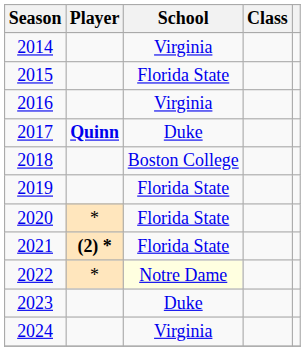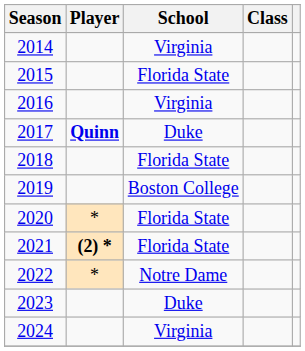 <table class="wikitable sortable" style="text-align: center;">
 <tr>
 <th>Season</th>
 <th>Player</th>
 <th>School</th>
 <th>Class</th>
 <th class="unsortable"></th>
 </tr>
 <tr>
 <td><a href='#'>2014</a></td>
 <td></td>
 <td><a href='#'>Virginia</a></td>
 <td></td>
 <td></td>
 </tr>
 <tr>
 <td><a href='#'>2015</a></td>
 <td></td>
 <td><a href='#'>Florida State</a></td>
 <td></td>
 <td></td>
 </tr>
 <tr>
 <td><a href='#'>2016</a></td>
 <td></td>
 <td><a href='#'>Virginia</a></td>
 <td></td>
 <td></td>
 </tr>
 <tr>
 <td><a href='#'>2017</a></td>
 <td><strong><a href='#'>Quinn</a></strong></td>
 <td><a href='#'>Duke</a></td>
 <td></td>
 <td></td>
 </tr>
 <tr>
 <td><a href='#'>2018</a></td>
 <td></td>
-<td><a href='#'>Boston College</a></td>
+<td><a href='#'>Florida State</a></td>
 <td></td>
 <td></td>
 </tr>
 <tr>
 <td><a href='#'>2019</a></td>
 <td></td>
-<td><a href='#'>Florida State</a></td>
+<td><a href='#'>Boston College</a></td>
 <td></td>
 <td></td>
 </tr>
 <tr>
 <td><a href='#'>2020</a></td>
 <td style="background-color:#FFE6BD"> *</td>
 <td><a href='#'>Florida State</a></td>
 <td></td>
 <td></td>
 </tr>
 <tr>
 <td><a href='#'>2021</a></td>
 <td style="background-color:#FFE6BD"><strong> (2) *</strong></td>
 <td><a href='#'>Florida State</a></td>
 <td></td>
 <td></td>
 </tr>
 <tr>
 <td><a href='#'>2022</a></td>
 <td style="background-color:#FFE6BD"> *</td>
-<td style="background: lightyellow;"><a href='#'>Notre Dame</a></td>
+<td><a href='#'>Notre Dame</a></td>
 <td></td>
 <td></td>
 </tr>
 <tr>
 <td><a href='#'>2023</a></td>
 <td></td>
 <td><a href='#'>Duke</a></td>
 <td></td>
 <td></td>
 </tr>
 <tr>
 <td><a href='#'>2024</a></td>
 <td></td>
 <td><a href='#'>Virginia</a></td>
 <td></td>
 <td></td>
 </tr>
 <tr>
 </tr>
 </table>
